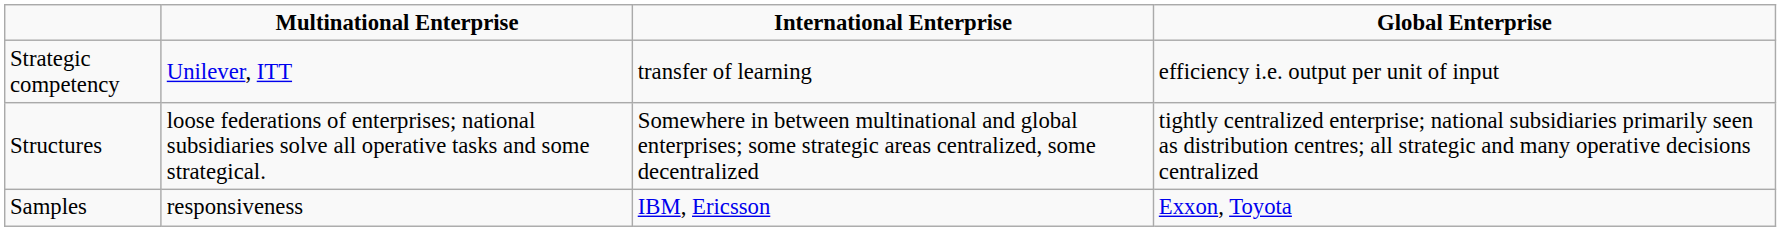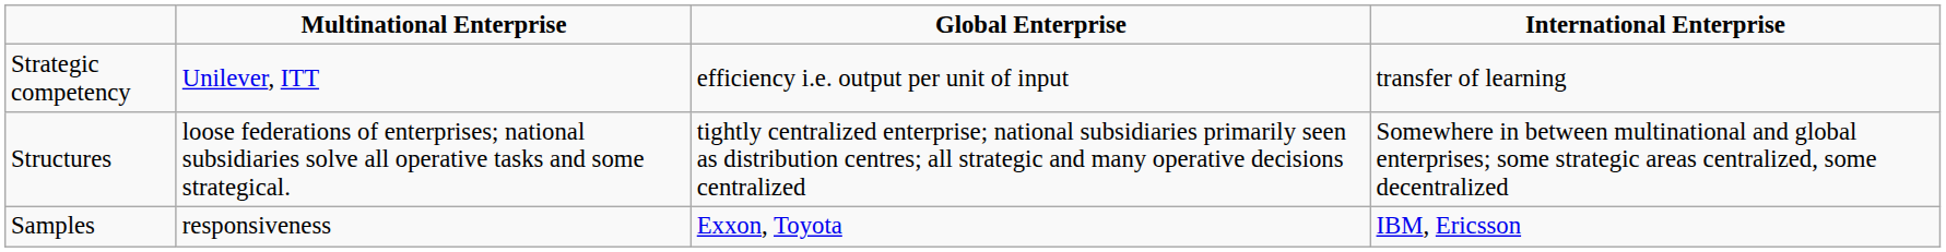 <table class="wikitable">
 <tr>
 <td></td>
 <td align = "center"><strong>Multinational Enterprise</strong></td>
+<td align = "center"><strong>Global Enterprise</strong></td>
 <td align = "center"><strong>International Enterprise</strong></td>
-<td align = "center"><strong>Global Enterprise</strong></td>
 </tr>
 <tr>
 <td>Strategic competency</td>
 <td><a href='#'>Unilever</a>, <a href='#'>ITT</a></td>
+<td>efficiency i.e. output per unit of input</td>
 <td>transfer of learning</td>
-<td>efficiency i.e. output per unit of input</td>
 </tr>
 <tr>
 <td>Structures</td>
 <td>loose federations of enterprises; national subsidiaries solve all operative tasks and some strategical.</td>
+<td>tightly centralized enterprise; national subsidiaries primarily seen as distribution centres; all strategic and many operative decisions centralized</td>
 <td>Somewhere in between multinational and global enterprises; some strategic areas centralized, some decentralized</td>
-<td>tightly centralized enterprise; national subsidiaries primarily seen as distribution centres; all strategic and many operative decisions centralized</td>
 </tr>
 <tr>
 <td>Samples</td>
 <td>responsiveness</td>
+<td><a href='#'>Exxon</a>, <a href='#'>Toyota</a></td>
 <td><a href='#'>IBM</a>, <a href='#'>Ericsson</a></td>
-<td><a href='#'>Exxon</a>, <a href='#'>Toyota</a></td>
 </tr>
 </table>
